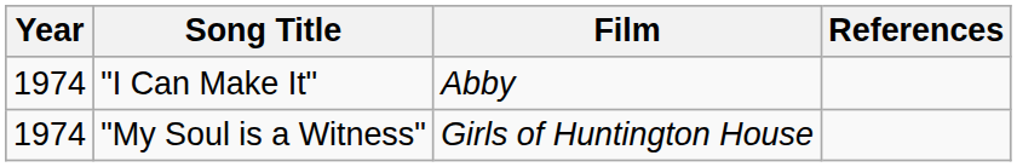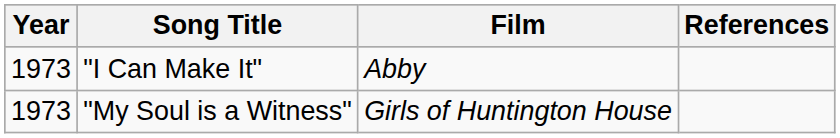 <table class="wikitable">
 <tr>
 <th>Year</th>
 <th>Song Title</th>
 <th>Film</th>
 <th>References</th>
 </tr>
 <tr>
-<td>1974</td>
+<td>1973</td>
 <td>"I Can Make It"</td>
 <td><em>Abby</em></td>
 <td></td>
 </tr>
 <tr>
-<td>1974</td>
+<td>1973</td>
 <td>"My Soul is a Witness"</td>
 <td><em>Girls of Huntington House</em></td>
 <td></td>
 </tr>
 </table>
